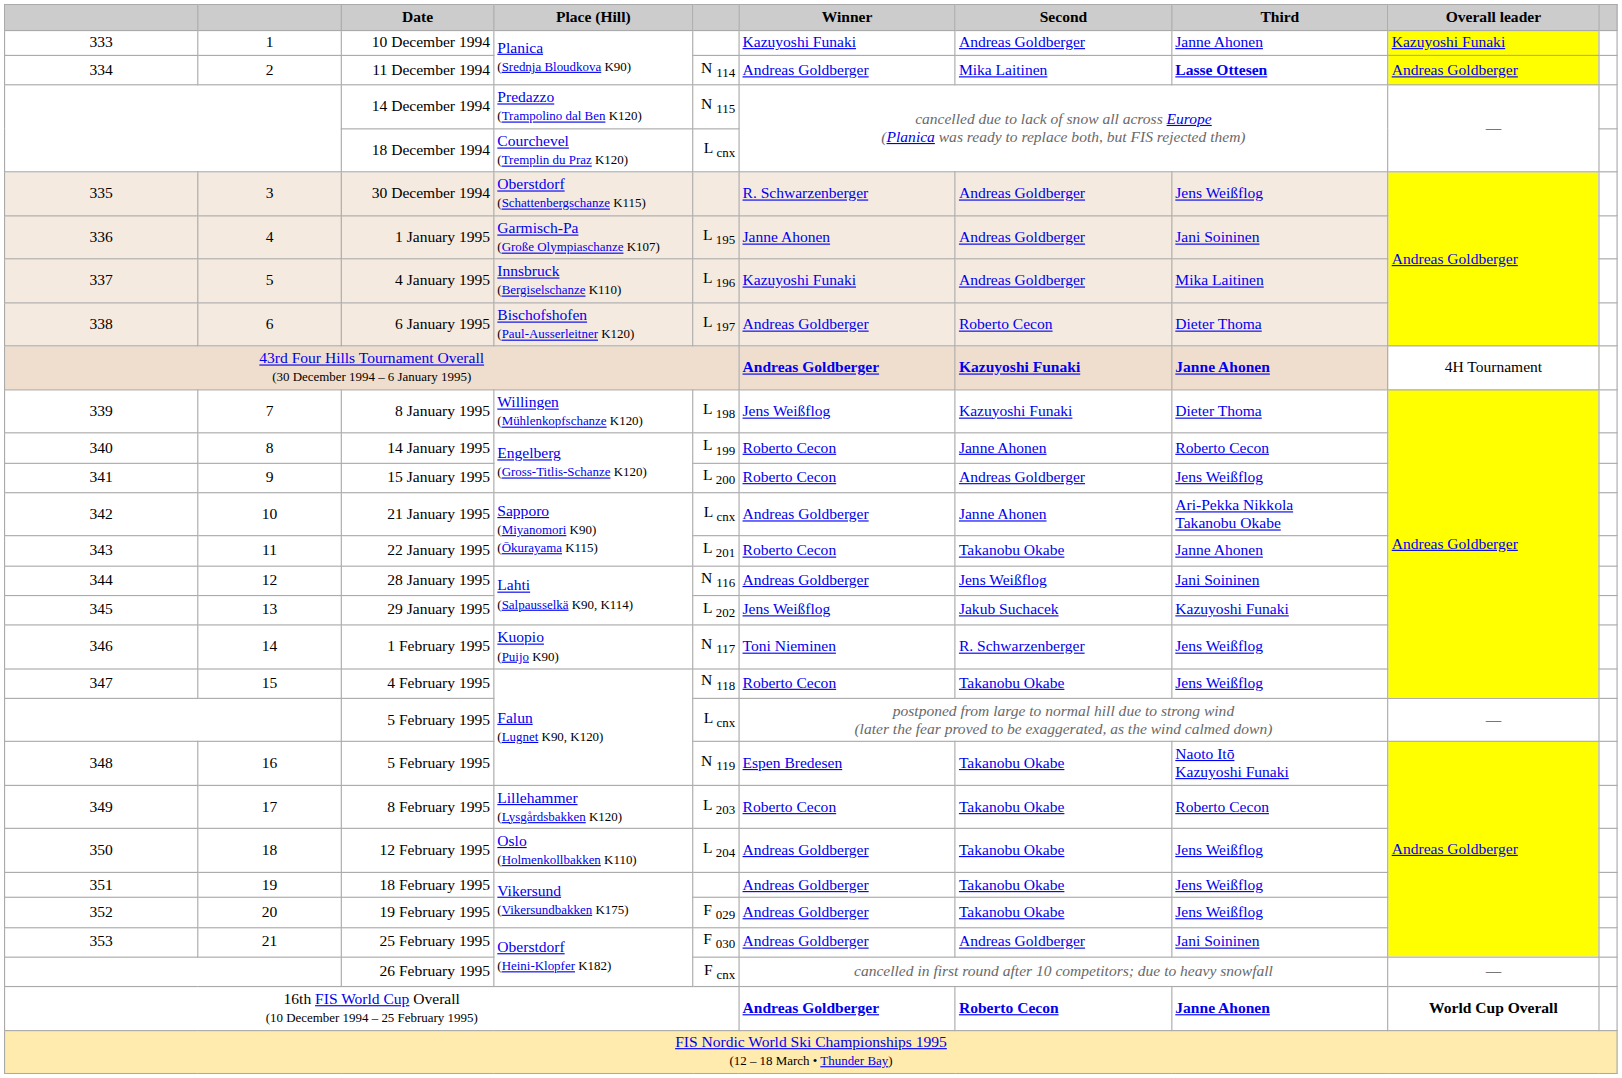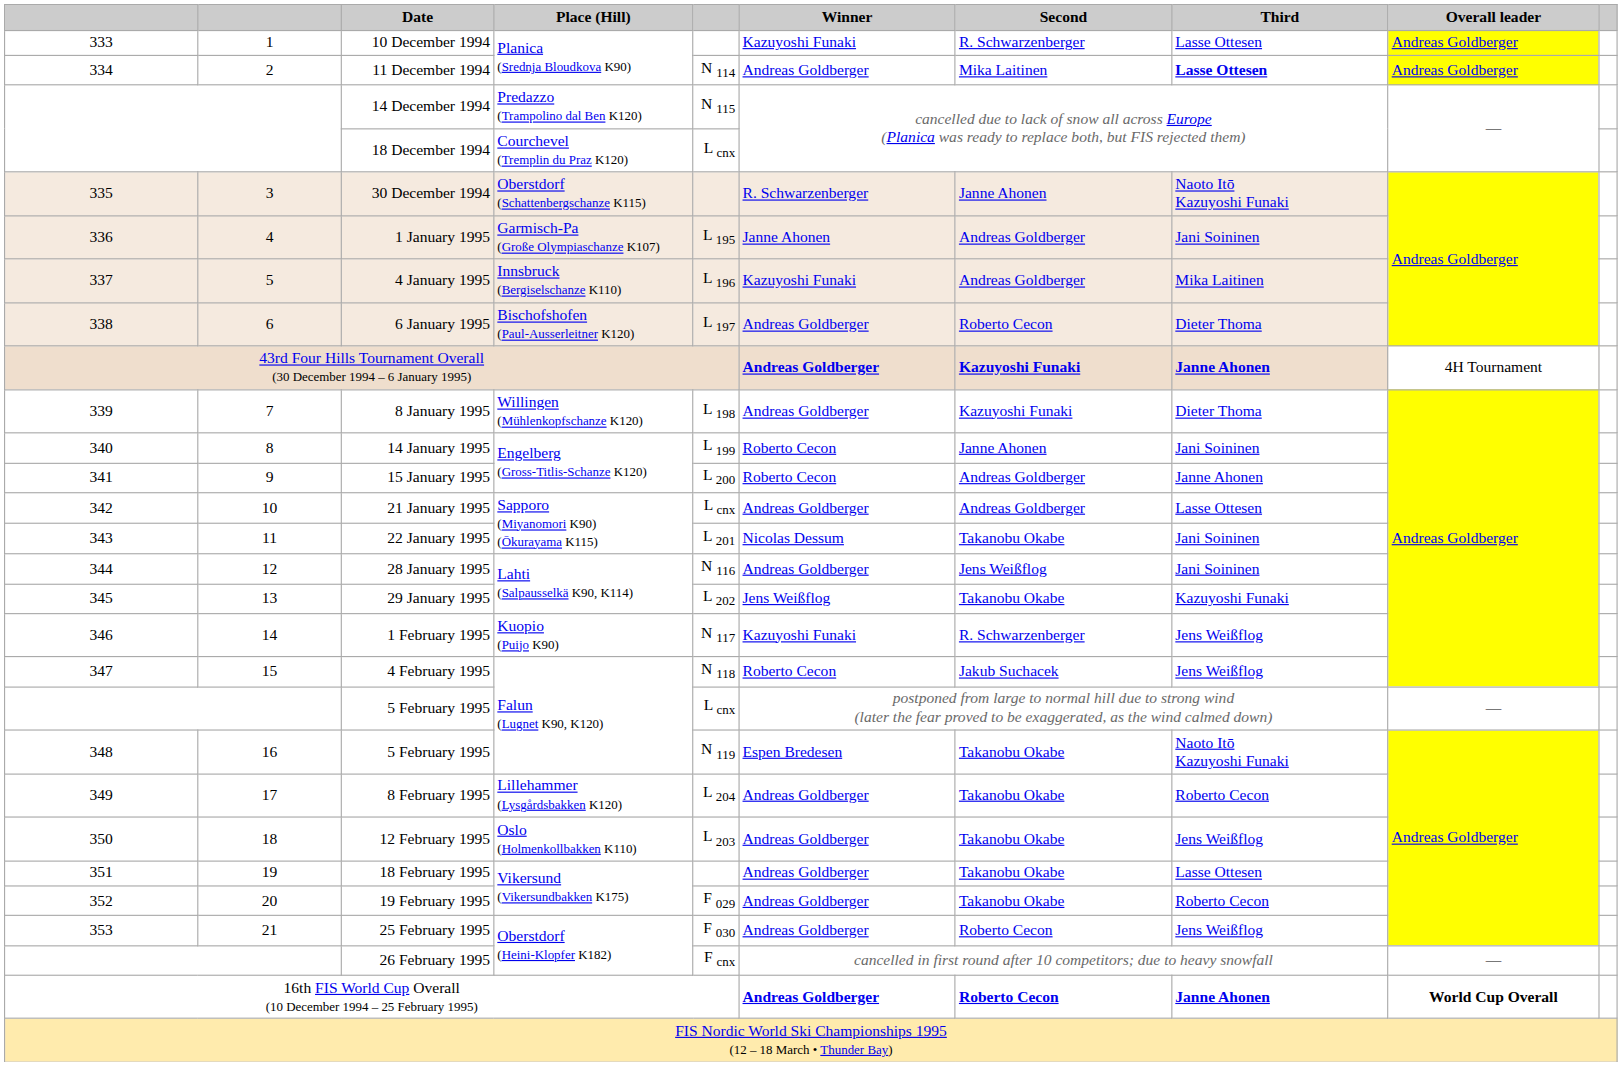 <table class="wikitable plainrowheaders" style="background:#fff; font-size:86%; width:113%; line-height:16px; border:grey solid 1px; border-collapse:collapse;">
 <tr>
 <th scope="col" style="background:#ccc; width=30 px;"></th>
 <th scope="col" style="background:#ccc; width=30 px;"></th>
 <th scope="col" style="background:#ccc; width:128px;">Date</th>
 <th scope="col" style="background:#ccc; width:170px;">Place (Hill)</th>
 <th scope="col" style="background:#ccc; width:34px;"></th>
 <th scope="col" style="background:#ccc; width:185px;">Winner</th>
 <th scope="col" style="background:#ccc; width:185px;">Second</th>
 <th scope="col" style="background:#ccc; width:185px;">Third</th>
 <th scope="col" style="background:#ccc; width:180px;">Overall leader</th>
 <th scope="col" style="background:#ccc; width:10px;"></th>
 </tr>
 <tr>
 <td style="text-align:center">333</td>
 <td style="text-align:center">1</td>
 <td style="text-align:right">10 December 1994</td>
 <td rowspan=2> <a href='#'>Planica</a><br><small>(<a href='#'>Srednja Bloudkova</a> K90)</small></td>
 <td style="text-align:right"></td>
 <td> <a href='#'>Kazuyoshi Funaki</a></td>
-<td> <a href='#'>Andreas Goldberger</a></td>
-<td> <a href='#'>Janne Ahonen</a></td>
-<td style="background:yellow"> <a href='#'>Kazuyoshi Funaki</a></td>
+<td> <a href='#'>R. Schwarzenberger</a></td>
+<td> <a href='#'>Lasse Ottesen</a></td>
+<td style="background:yellow"> <a href='#'>Andreas Goldberger</a></td>
 <td></td>
 </tr>
 <tr>
 <td style="text-align:center">334</td>
 <td style="text-align:center">2</td>
 <td style="text-align:right">11 December 1994</td>
 <td style="text-align:right">N <sub>114</sub></td>
 <td> <a href='#'>Andreas Goldberger</a></td>
 <td> <a href='#'>Mika Laitinen</a></td>
 <td><strong> <a href='#'>Lasse Ottesen</a></strong></td>
 <td style="background:yellow"> <a href='#'>Andreas Goldberger</a></td>
 <td></td>
 </tr>
 <tr>
 <td rowspan=2 colspan=2></td>
 <td style="text-align:right">14 December 1994</td>
 <td> <a href='#'>Predazzo</a><br><small>(<a href='#'>Trampolino dal Ben</a> K120)</small></td>
 <td style="text-align:right">N <sub>115</sub></td>
 <td rowspan=2 colspan=3 align=center style=color:#696969><em>cancelled due to lack of snow all across <a href='#'>Europe</a><br>(<a href='#'>Planica</a> was ready to replace both, but FIS rejected them)</em></td>
 <td rowspan=2 style="background:white; text-align:center">—</td>
 <td style="background:white"></td>
 </tr>
 <tr>
 <td style="text-align:right">18 December 1994</td>
 <td> <a href='#'>Courchevel</a><br><small>(<a href='#'>Tremplin du Praz</a> K120)</small></td>
 <td style="text-align:right">L <sub>cnx</sub></td>
 <td style="background:white"></td>
 </tr>
 <tr style="background:#F5EADF">
 <td style="text-align:center">335</td>
 <td style="text-align:center">3</td>
 <td style="text-align:right">30 December 1994</td>
 <td> <a href='#'>Oberstdorf</a><br><small>(<a href='#'>Schattenbergschanze</a> K115)</small></td>
 <td style="text-align:right"></td>
 <td> <a href='#'>R. Schwarzenberger</a></td>
-<td> <a href='#'>Andreas Goldberger</a></td>
-<td> <a href='#'>Jens Weißflog</a></td>
+<td> <a href='#'>Janne Ahonen</a></td>
+<td> <a href='#'>Naoto Itō</a><br> <a href='#'>Kazuyoshi Funaki</a></td>
 <td style="background:yellow" rowspan=4> <a href='#'>Andreas Goldberger</a></td>
 <td style="background:white"></td>
 </tr>
 <tr style="background:#F5EADF">
 <td style="text-align:center">336</td>
 <td style="text-align:center">4</td>
 <td style="text-align:right">1 January 1995</td>
 <td> <a href='#'>Garmisch-Pa</a><br><small>(<a href='#'>Große Olympiaschanze</a> K107)</small></td>
 <td style="text-align:right">L <sub>195</sub></td>
 <td> <a href='#'>Janne Ahonen</a></td>
 <td> <a href='#'>Andreas Goldberger</a></td>
 <td> <a href='#'>Jani Soininen</a></td>
 <td style="background:white"></td>
 </tr>
 <tr style="background:#F5EADF">
 <td style="text-align:center">337</td>
 <td style="text-align:center">5</td>
 <td style="text-align:right">4 January 1995</td>
 <td> <a href='#'>Innsbruck</a><br><small>(<a href='#'>Bergiselschanze</a> K110)</small></td>
 <td style="text-align:right">L <sub>196</sub></td>
 <td> <a href='#'>Kazuyoshi Funaki</a></td>
 <td> <a href='#'>Andreas Goldberger</a></td>
 <td> <a href='#'>Mika Laitinen</a></td>
 <td style="background:white"></td>
 </tr>
 <tr style="background:#F5EADF">
 <td style="text-align:center">338</td>
 <td style="text-align:center">6</td>
 <td style="text-align:right">6 January 1995</td>
 <td> <a href='#'>Bischofshofen</a><br><small>(<a href='#'>Paul-Ausserleitner</a> K120)</small></td>
 <td style="text-align:right">L <sub>197</sub></td>
 <td> <a href='#'>Andreas Goldberger</a></td>
 <td> <a href='#'>Roberto Cecon</a></td>
 <td> <a href='#'>Dieter Thoma</a></td>
 <td style="background:white"></td>
 </tr>
 <tr style="background:#EFDECD">
 <td colspan=5 style="text-align:center"><a href='#'>43rd Four Hills Tournament Overall</a><br><small>(30 December 1994 – 6 January 1995)</small></td>
 <td> <strong><a href='#'>Andreas Goldberger</a></strong></td>
 <td> <strong><a href='#'>Kazuyoshi Funaki</a></strong></td>
 <td> <strong><a href='#'>Janne Ahonen</a></strong></td>
 <td style="background:white; text-align:center">4H Tournament</td>
 <td style="background:white"></td>
 </tr>
 <tr>
 <td style="text-align:center">339</td>
 <td style="text-align:center">7</td>
 <td style="text-align:right">8 January 1995</td>
 <td> <a href='#'>Willingen</a><br><small>(<a href='#'>Mühlenkopfschanze</a> K120)</small></td>
 <td style="text-align:right">L <sub>198</sub></td>
-<td> <a href='#'>Jens Weißflog</a></td>
+<td> <a href='#'>Andreas Goldberger</a></td>
 <td> <a href='#'>Kazuyoshi Funaki</a></td>
 <td> <a href='#'>Dieter Thoma</a></td>
 <td style="background:yellow" rowspan=9> <a href='#'>Andreas Goldberger</a></td>
 <td></td>
 </tr>
 <tr>
 <td style="text-align:center">340</td>
 <td style="text-align:center">8</td>
 <td style="text-align:right">14 January 1995</td>
 <td rowspan=2> <a href='#'>Engelberg</a><br><small>(<a href='#'>Gross-Titlis-Schanze</a> K120)</small></td>
 <td style="text-align:right">L <sub>199</sub></td>
 <td> <a href='#'>Roberto Cecon</a></td>
 <td> <a href='#'>Janne Ahonen</a></td>
-<td> <a href='#'>Roberto Cecon</a></td>
+<td> <a href='#'>Jani Soininen</a></td>
 <td></td>
 </tr>
 <tr>
 <td style="text-align:center">341</td>
 <td style="text-align:center">9</td>
 <td style="text-align:right">15 January 1995</td>
 <td style="text-align:right">L <sub>200</sub></td>
 <td> <a href='#'>Roberto Cecon</a></td>
 <td> <a href='#'>Andreas Goldberger</a></td>
-<td> <a href='#'>Jens Weißflog</a></td>
+<td> <a href='#'>Janne Ahonen</a></td>
 <td></td>
 </tr>
 <tr>
 <td style="text-align:center">342</td>
 <td style="text-align:center">10</td>
 <td style="text-align:right">21 January 1995</td>
 <td rowspan=2> <a href='#'>Sapporo</a><br><small>(<a href='#'>Miyanomori</a> K90)<br>(<a href='#'>Ōkurayama</a> K115)</small></td>
 <td style="text-align:right">L <sub>cnx</sub></td>
 <td> <a href='#'>Andreas Goldberger</a></td>
-<td> <a href='#'>Janne Ahonen</a></td>
-<td> <a href='#'>Ari-Pekka Nikkola</a><br> <a href='#'>Takanobu Okabe</a></td>
+<td> <a href='#'>Andreas Goldberger</a></td>
+<td> <a href='#'>Lasse Ottesen</a></td>
 <td></td>
 </tr>
 <tr>
 <td style="text-align:center">343</td>
 <td style="text-align:center">11</td>
 <td style="text-align:right">22 January 1995</td>
 <td style="text-align:right">L <sub>201</sub></td>
-<td> <a href='#'>Roberto Cecon</a></td>
+<td> <a href='#'>Nicolas Dessum</a></td>
 <td> <a href='#'>Takanobu Okabe</a></td>
-<td> <a href='#'>Janne Ahonen</a></td>
+<td> <a href='#'>Jani Soininen</a></td>
 <td></td>
 </tr>
 <tr>
 <td style="text-align:center">344</td>
 <td style="text-align:center">12</td>
 <td style="text-align:right">28 January 1995</td>
 <td rowspan=2> <a href='#'>Lahti</a><br><small>(<a href='#'>Salpausselkä</a> K90, K114)</small></td>
 <td style="text-align:right">N <sub>116</sub></td>
 <td> <a href='#'>Andreas Goldberger</a></td>
 <td> <a href='#'>Jens Weißflog</a></td>
 <td> <a href='#'>Jani Soininen</a></td>
 <td></td>
 </tr>
 <tr>
 <td style="text-align:center">345</td>
 <td style="text-align:center">13</td>
 <td style="text-align:right">29 January 1995</td>
 <td style="text-align:right">L <sub>202</sub></td>
 <td> <a href='#'>Jens Weißflog</a></td>
-<td> <a href='#'>Jakub Suchacek</a></td>
+<td> <a href='#'>Takanobu Okabe</a></td>
 <td> <a href='#'>Kazuyoshi Funaki</a></td>
 <td></td>
 </tr>
 <tr>
 <td style="text-align:center">346</td>
 <td style="text-align:center">14</td>
 <td style="text-align:right">1 February 1995</td>
 <td> <a href='#'>Kuopio</a><br><small>(<a href='#'>Puijo</a> K90)</small></td>
 <td style="text-align:right">N <sub>117</sub></td>
-<td> <a href='#'>Toni Nieminen</a></td>
+<td> <a href='#'>Kazuyoshi Funaki</a></td>
 <td> <a href='#'>R. Schwarzenberger</a></td>
 <td> <a href='#'>Jens Weißflog</a></td>
 <td></td>
 </tr>
 <tr>
 <td style="text-align:center">347</td>
 <td style="text-align:center">15</td>
 <td style="text-align:right">4 February 1995</td>
 <td rowspan=3> <a href='#'>Falun</a><br><small>(<a href='#'>Lugnet</a> K90, K120)</small></td>
 <td style="text-align:right">N <sub>118</sub></td>
 <td> <a href='#'>Roberto Cecon</a></td>
-<td> <a href='#'>Takanobu Okabe</a></td>
+<td> <a href='#'>Jakub Suchacek</a></td>
 <td> <a href='#'>Jens Weißflog</a></td>
 <td></td>
 </tr>
 <tr>
 <td colspan=2></td>
 <td style="text-align:right">5 February 1995</td>
 <td style="text-align:right">L <sub>cnx</sub></td>
 <td colspan=3 style="text-align:center; color:#696969"><em>postponed from large to normal hill due to strong wind<br>(later the fear proved to be exaggerated, as the wind calmed down)</em></td>
 <td style="background:white; text-align:center">—</td>
 <td style="background:white"></td>
 </tr>
 <tr>
 <td style="text-align:center">348</td>
 <td style="text-align:center">16</td>
 <td style="text-align:right">5 February 1995</td>
 <td style="text-align:right">N <sub>119</sub></td>
 <td> <a href='#'>Espen Bredesen</a></td>
 <td> <a href='#'>Takanobu Okabe</a></td>
 <td> <a href='#'>Naoto Itō</a><br> <a href='#'>Kazuyoshi Funaki</a></td>
 <td style="background:yellow" rowspan=6> <a href='#'>Andreas Goldberger</a></td>
 <td></td>
 </tr>
 <tr>
 <td style="text-align:center">349</td>
 <td style="text-align:center">17</td>
 <td style="text-align:right">8 February 1995</td>
 <td> <a href='#'>Lillehammer</a><br><small>(<a href='#'>Lysgårdsbakken</a> K120)</small></td>
-<td style="text-align:right">L <sub>203</sub></td>
-<td> <a href='#'>Roberto Cecon</a></td>
+<td style="text-align:right">L <sub>204</sub></td>
+<td> <a href='#'>Andreas Goldberger</a></td>
 <td> <a href='#'>Takanobu Okabe</a></td>
 <td> <a href='#'>Roberto Cecon</a></td>
 <td></td>
 </tr>
 <tr>
 <td style="text-align:center">350</td>
 <td style="text-align:center">18</td>
 <td style="text-align:right">12 February 1995</td>
 <td> <a href='#'>Oslo</a><br><small>(<a href='#'>Holmenkollbakken</a> K110)</small></td>
-<td style="text-align:right">L <sub>204</sub></td>
+<td style="text-align:right">L <sub>203</sub></td>
 <td> <a href='#'>Andreas Goldberger</a></td>
 <td> <a href='#'>Takanobu Okabe</a></td>
 <td> <a href='#'>Jens Weißflog</a></td>
 <td></td>
 </tr>
 <tr>
 <td style="text-align:center">351</td>
 <td style="text-align:center">19</td>
 <td style="text-align:right">18 February 1995</td>
 <td rowspan=2> <a href='#'>Vikersund</a><br><small>(<a href='#'>Vikersundbakken</a> K175)</small></td>
 <td style="text-align:right"></td>
 <td> <a href='#'>Andreas Goldberger</a></td>
 <td> <a href='#'>Takanobu Okabe</a></td>
-<td> <a href='#'>Jens Weißflog</a></td>
+<td> <a href='#'>Lasse Ottesen</a></td>
 <td></td>
 </tr>
 <tr>
 <td style="text-align:center">352</td>
 <td style="text-align:center">20</td>
 <td style="text-align:right">19 February 1995</td>
 <td style="text-align:right">F <sub>029</sub></td>
 <td> <a href='#'>Andreas Goldberger</a></td>
 <td> <a href='#'>Takanobu Okabe</a></td>
-<td> <a href='#'>Jens Weißflog</a></td>
+<td> <a href='#'>Roberto Cecon</a></td>
 <td></td>
 </tr>
 <tr>
 <td style="text-align:center">353</td>
 <td style="text-align:center">21</td>
 <td style="text-align:right">25 February 1995</td>
 <td rowspan=2> <a href='#'>Oberstdorf</a><br><small>(<a href='#'>Heini-Klopfer</a> K182)</small></td>
 <td style="text-align:right">F <sub>030</sub></td>
 <td> <a href='#'>Andreas Goldberger</a></td>
-<td> <a href='#'>Andreas Goldberger</a></td>
-<td> <a href='#'>Jani Soininen</a></td>
+<td> <a href='#'>Roberto Cecon</a></td>
+<td> <a href='#'>Jens Weißflog</a></td>
 <td></td>
 </tr>
 <tr>
 <td colspan=2></td>
 <td style="text-align:right">26 February 1995</td>
 <td style="text-align:right">F <sub>cnx</sub></td>
 <td colspan=3 style="text-align:center; color:#696969"><em>cancelled in first round after 10 competitors; due to heavy snowfall</em></td>
 <td style="background:white; text-align:center">—</td>
 <td style="background:white"></td>
 </tr>
 <tr>
 <td colspan="5" style="text-align:center">16th <a href='#'>FIS World Cup</a> Overall<br><small>(10 December 1994 – 25 February 1995)</small></td>
 <td> <strong><a href='#'>Andreas Goldberger</a></strong></td>
 <td> <strong><a href='#'>Roberto Cecon</a></strong></td>
 <td> <strong><a href='#'>Janne Ahonen</a></strong></td>
 <td style="text-align:center"><strong>World Cup Overall</strong></td>
 <td></td>
 </tr>
 <tr style="background:#FFEBAD">
 <td colspan=10 style="text-align:center"><a href='#'>FIS Nordic World Ski Championships 1995</a> <br><small>(12 – 18 March •  <a href='#'>Thunder Bay</a>)</small></td>
 </tr>
 </table>
